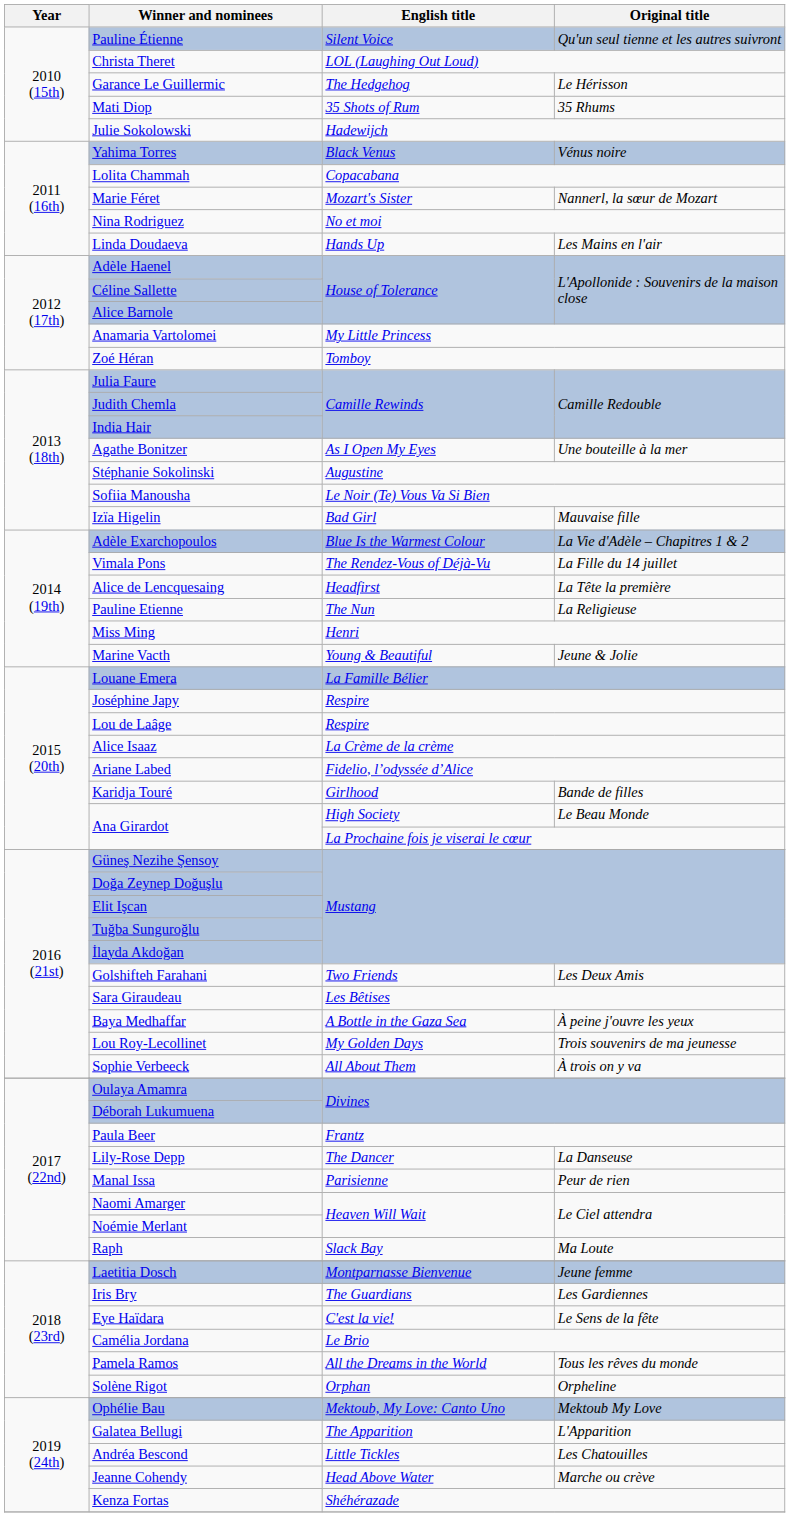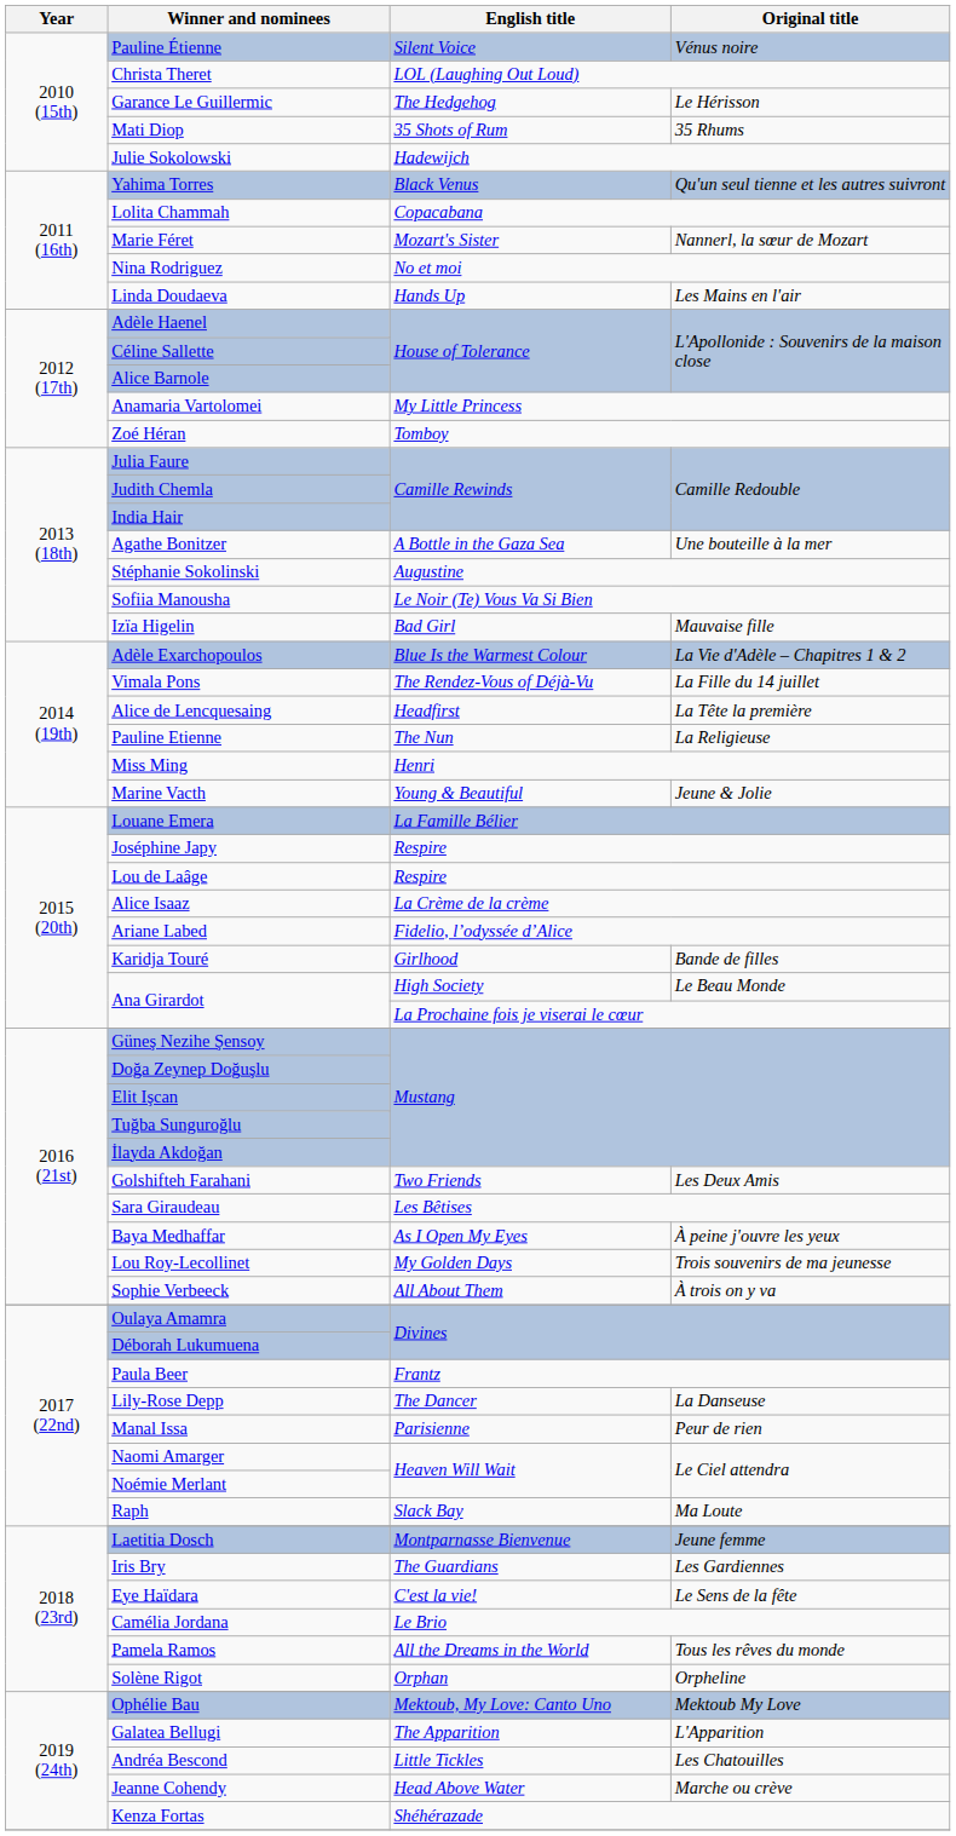 <table class="wikitable">
 <tr>
 <th width="100"><strong>Year</strong></th>
 <th width="300"><strong>Winner and nominees</strong></th>
 <th width="300"><strong>English title</strong></th>
 <th width="300"><strong>Original title</strong></th>
 </tr>
 <tr>
 <td rowspan="5" style="text-align:center;">2010<br>(<a href='#'>15th</a>)</td>
 <td style="background:#B0C4DE;"><a href='#'>Pauline Étienne</a></td>
 <td style="background:#B0C4DE;"><em><a href='#'>Silent Voice</a></em></td>
-<td style="background:#B0C4DE;"><em>Qu'un seul tienne et les autres suivront</em></td>
+<td style="background:#B0C4DE;"><em>Vénus noire</em></td>
 </tr>
 <tr>
 <td><a href='#'>Christa Theret</a></td>
 <td colspan="2"><em><a href='#'>LOL (Laughing Out Loud)</a></em></td>
 </tr>
 <tr>
 <td><a href='#'>Garance Le Guillermic</a></td>
 <td><em><a href='#'>The Hedgehog</a></em></td>
 <td><em>Le Hérisson</em></td>
 </tr>
 <tr>
 <td><a href='#'>Mati Diop</a></td>
 <td><em><a href='#'>35 Shots of Rum</a></em></td>
 <td><em>35 Rhums</em></td>
 </tr>
 <tr>
 <td><a href='#'>Julie Sokolowski</a></td>
 <td colspan="2"><em><a href='#'>Hadewijch</a></em></td>
 </tr>
 <tr>
 <td rowspan="5" style="text-align:center;">2011<br>(<a href='#'>16th</a>)</td>
 <td style="background:#B0C4DE;"><a href='#'>Yahima Torres</a></td>
 <td style="background:#B0C4DE;"><em><a href='#'>Black Venus</a></em></td>
-<td style="background:#B0C4DE;"><em>Vénus noire</em></td>
+<td style="background:#B0C4DE;"><em>Qu'un seul tienne et les autres suivront</em></td>
 </tr>
 <tr>
 <td><a href='#'>Lolita Chammah</a></td>
 <td colspan="2"><em><a href='#'>Copacabana</a></em></td>
 </tr>
 <tr>
 <td><a href='#'>Marie Féret</a></td>
 <td><em><a href='#'>Mozart's Sister</a></em></td>
 <td><em>Nannerl, la sœur de Mozart</em></td>
 </tr>
 <tr>
 <td><a href='#'>Nina Rodriguez</a></td>
 <td colspan="2"><em><a href='#'>No et moi</a></em></td>
 </tr>
 <tr>
 <td><a href='#'>Linda Doudaeva</a></td>
 <td><em><a href='#'>Hands Up</a></em></td>
 <td><em>Les Mains en l'air</em></td>
 </tr>
 <tr>
 <td rowspan="5" style="text-align:center;">2012<br>(<a href='#'>17th</a>)</td>
 <td style="background:#B0C4DE;"><a href='#'>Adèle Haenel</a></td>
 <td rowspan="3" style="background:#B0C4DE;"><em><a href='#'>House of Tolerance</a></em></td>
 <td rowspan="3" style="background:#B0C4DE;"><em>L'Apollonide : Souvenirs de la maison close</em></td>
 </tr>
 <tr>
 <td style="background:#B0C4DE;"><a href='#'>Céline Sallette</a></td>
 </tr>
 <tr>
 <td style="background:#B0C4DE;"><a href='#'>Alice Barnole</a></td>
 </tr>
 <tr>
 <td><a href='#'>Anamaria Vartolomei</a></td>
 <td colspan="2"><em><a href='#'>My Little Princess</a></em></td>
 </tr>
 <tr>
 <td><a href='#'>Zoé Héran</a></td>
 <td colspan="2"><em><a href='#'>Tomboy</a></em></td>
 </tr>
 <tr>
 <td rowspan="7" style="text-align:center;">2013<br>(<a href='#'>18th</a>)</td>
 <td style="background:#B0C4DE;"><a href='#'>Julia Faure</a></td>
 <td rowspan="3" style="background:#B0C4DE;"><em><a href='#'>Camille Rewinds</a></em></td>
 <td rowspan="3" style="background:#B0C4DE;"><em>Camille Redouble</em></td>
 </tr>
 <tr>
 <td style="background:#B0C4DE;"><a href='#'>Judith Chemla</a></td>
 </tr>
 <tr>
 <td style="background:#B0C4DE;"><a href='#'>India Hair</a></td>
 </tr>
 <tr>
 <td><a href='#'>Agathe Bonitzer</a></td>
-<td><em><a href='#'>As I Open My Eyes</a></em></td>
+<td><em><a href='#'>A Bottle in the Gaza Sea</a></em></td>
 <td><em>Une bouteille à la mer</em></td>
 </tr>
 <tr>
 <td><a href='#'>Stéphanie Sokolinski</a></td>
 <td colspan="2"><em><a href='#'>Augustine</a></em></td>
 </tr>
 <tr>
 <td><a href='#'>Sofiia Manousha</a></td>
 <td colspan="2"><em><a href='#'>Le Noir (Te) Vous Va Si Bien</a></em></td>
 </tr>
 <tr>
 <td><a href='#'>Izïa Higelin</a></td>
 <td><em><a href='#'>Bad Girl</a></em></td>
 <td><em>Mauvaise fille</em></td>
 </tr>
 <tr>
 <td rowspan="6" style="text-align:center;">2014<br>(<a href='#'>19th</a>)</td>
 <td style="background:#B0C4DE;"><a href='#'>Adèle Exarchopoulos</a></td>
 <td style="background:#B0C4DE;"><em><a href='#'>Blue Is the Warmest Colour</a></em></td>
 <td style="background:#B0C4DE;"><em>La Vie d'Adèle – Chapitres 1 & 2</em></td>
 </tr>
 <tr>
 <td><a href='#'>Vimala Pons</a></td>
 <td><em><a href='#'>The Rendez-Vous of Déjà-Vu</a></em></td>
 <td><em>La Fille du 14 juillet</em></td>
 </tr>
 <tr>
 <td><a href='#'>Alice de Lencquesaing</a></td>
 <td><em><a href='#'>Headfirst</a></em></td>
 <td><em>La Tête la première</em></td>
 </tr>
 <tr>
 <td><a href='#'>Pauline Etienne</a></td>
 <td><em><a href='#'>The Nun</a></em></td>
 <td><em>La Religieuse</em></td>
 </tr>
 <tr>
 <td><a href='#'>Miss Ming</a></td>
 <td colspan="2"><em><a href='#'>Henri</a></em></td>
 </tr>
 <tr>
 <td><a href='#'>Marine Vacth</a></td>
 <td><em><a href='#'>Young & Beautiful</a></em></td>
 <td><em>Jeune & Jolie</em></td>
 </tr>
 <tr>
 <td rowspan="8" style="text-align:center;">2015<br>(<a href='#'>20th</a>)</td>
 <td style="background:#B0C4DE;"><a href='#'>Louane Emera</a></td>
 <td colspan="2" style="background:#B0C4DE;"><em><a href='#'>La Famille Bélier</a></em></td>
 </tr>
 <tr>
 <td><a href='#'>Joséphine Japy</a></td>
 <td colspan="2"><em><a href='#'>Respire</a></em></td>
 </tr>
 <tr>
 <td><a href='#'>Lou de Laâge</a></td>
 <td colspan="2"><em><a href='#'>Respire</a></em></td>
 </tr>
 <tr>
 <td><a href='#'>Alice Isaaz</a></td>
 <td colspan="2"><em><a href='#'>La Crème de la crème</a></em></td>
 </tr>
 <tr>
 <td><a href='#'>Ariane Labed</a></td>
 <td colspan="2"><em><a href='#'>Fidelio, l’odyssée d’Alice</a></em></td>
 </tr>
 <tr>
 <td><a href='#'>Karidja Touré</a></td>
 <td><em><a href='#'>Girlhood</a></em></td>
 <td><em>Bande de filles</em></td>
 </tr>
 <tr>
 <td rowspan="2"><a href='#'>Ana Girardot</a></td>
 <td><em><a href='#'>High Society</a></em></td>
 <td><em>Le Beau Monde</em></td>
 </tr>
 <tr>
 <td colspan="2"><em><a href='#'>La Prochaine fois je viserai le cœur</a></em></td>
 </tr>
 <tr>
 <td rowspan="11" style="text-align:center;">2016<br>(<a href='#'>21st</a>)</td>
 </tr>
 <tr>
 <td style="background:#B0C4DE;"><a href='#'>Güneş Nezihe Şensoy</a></td>
 <td colspan="2" rowspan="5" style="background:#B0C4DE;"><em><a href='#'>Mustang</a></em></td>
 </tr>
 <tr>
 <td style="background:#B0C4DE;"><a href='#'>Doğa Zeynep Doğuşlu</a></td>
 </tr>
 <tr>
 <td style="background:#B0C4DE;"><a href='#'>Elit Işcan</a></td>
 </tr>
 <tr>
 <td style="background:#B0C4DE;"><a href='#'>Tuğba Sunguroğlu</a></td>
 </tr>
 <tr>
 <td style="background:#B0C4DE;"><a href='#'>İlayda Akdoğan</a></td>
 </tr>
 <tr>
 <td><a href='#'>Golshifteh Farahani</a></td>
 <td><em><a href='#'>Two Friends</a></em></td>
 <td><em>Les Deux Amis</em></td>
 </tr>
 <tr>
 <td><a href='#'>Sara Giraudeau</a></td>
 <td colspan="2"><em><a href='#'>Les Bêtises</a></em></td>
 </tr>
 <tr>
 <td><a href='#'>Baya Medhaffar</a></td>
-<td><em><a href='#'>A Bottle in the Gaza Sea</a></em></td>
+<td><em><a href='#'>As I Open My Eyes</a></em></td>
 <td><em>À peine j'ouvre les yeux</em></td>
 </tr>
 <tr>
 <td><a href='#'>Lou Roy-Lecollinet</a></td>
 <td><em><a href='#'>My Golden Days</a></em></td>
 <td><em>Trois souvenirs de ma jeunesse</em></td>
 </tr>
 <tr>
 <td><a href='#'>Sophie Verbeeck</a></td>
 <td><em><a href='#'>All About Them</a></em></td>
 <td><em>À trois on y va</em></td>
 </tr>
 <tr>
 </tr>
 <tr>
 <td rowspan="9" style="text-align:center;">2017<br>(<a href='#'>22nd</a>)</td>
 </tr>
 <tr>
 <td style="background:#B0C4DE;"><a href='#'>Oulaya Amamra</a></td>
 <td style="background:#B0C4DE;" rowspan="2" colspan="2"><em><a href='#'>Divines</a></em></td>
 </tr>
 <tr>
 <td style="background:#B0C4DE;"><a href='#'>Déborah Lukumuena</a></td>
 </tr>
 <tr>
 <td><a href='#'>Paula Beer</a></td>
 <td colspan="2"><em><a href='#'>Frantz</a></em></td>
 </tr>
 <tr>
 <td><a href='#'>Lily-Rose Depp</a></td>
 <td><em><a href='#'>The Dancer</a></em></td>
 <td><em>La Danseuse</em></td>
 </tr>
 <tr>
 <td><a href='#'>Manal Issa</a></td>
 <td><em><a href='#'>Parisienne</a></em></td>
 <td><em>Peur de rien</em></td>
 </tr>
 <tr>
 <td><a href='#'>Naomi Amarger</a></td>
 <td rowspan="2"><em><a href='#'>Heaven Will Wait</a></em></td>
 <td rowspan="2"><em>Le Ciel attendra</em></td>
 </tr>
 <tr>
 <td><a href='#'>Noémie Merlant</a></td>
 </tr>
 <tr>
 <td><a href='#'>Raph</a></td>
 <td><em><a href='#'>Slack Bay</a></em></td>
 <td><em>Ma Loute</em></td>
 </tr>
 <tr>
 <td rowspan="7" style="text-align:center;">2018<br>(<a href='#'>23rd</a>)</td>
 </tr>
 <tr style="background:#B0C4DE;">
 <td><a href='#'>Laetitia Dosch</a></td>
 <td><em><a href='#'>Montparnasse Bienvenue</a></em></td>
 <td><em>Jeune femme</em></td>
 </tr>
 <tr>
 <td><a href='#'>Iris Bry</a></td>
 <td><em><a href='#'>The Guardians</a></em></td>
 <td><em>Les Gardiennes</em></td>
 </tr>
 <tr>
 <td><a href='#'>Eye Haïdara</a></td>
 <td><em><a href='#'>C'est la vie!</a></em></td>
 <td><em>Le Sens de la fête</em></td>
 </tr>
 <tr>
 <td><a href='#'>Camélia Jordana</a></td>
 <td colspan="2"><em><a href='#'>Le Brio</a></em></td>
 </tr>
 <tr>
 <td><a href='#'>Pamela Ramos</a></td>
 <td><em><a href='#'>All the Dreams in the World</a></em></td>
 <td><em>Tous les rêves du monde</em></td>
 </tr>
 <tr>
 <td><a href='#'>Solène Rigot</a></td>
 <td><em><a href='#'>Orphan</a></em></td>
 <td><em>Orpheline</em></td>
 </tr>
 <tr>
 <td rowspan="6" style="text-align:center;">2019<br>(<a href='#'>24th</a>)</td>
 </tr>
 <tr style="background:#B0C4DE;">
 <td><a href='#'>Ophélie Bau</a></td>
 <td><em><a href='#'>Mektoub, My Love: Canto Uno</a></em></td>
 <td><em>Mektoub My Love</em></td>
 </tr>
 <tr>
 <td><a href='#'>Galatea Bellugi</a></td>
 <td><em><a href='#'>The Apparition</a></em></td>
 <td><em>L'Apparition</em></td>
 </tr>
 <tr>
 <td><a href='#'>Andréa Bescond</a></td>
 <td><em><a href='#'>Little Tickles</a></em></td>
 <td><em>Les Chatouilles</em></td>
 </tr>
 <tr>
 <td><a href='#'>Jeanne Cohendy</a></td>
 <td><em><a href='#'>Head Above Water</a></em></td>
 <td><em>Marche ou crève</em></td>
 </tr>
 <tr>
 <td><a href='#'>Kenza Fortas</a></td>
 <td colspan="2"><em><a href='#'>Shéhérazade</a></em></td>
 </tr>
 <tr>
 </tr>
 </table>
